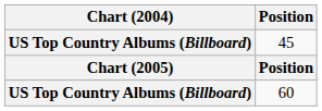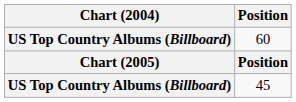 <table class="wikitable plainrowheaders" style="text-align:center">
 <tr>
 <th scope="col">Chart (2004)</th>
 <th scope="col">Position</th>
 </tr>
 <tr>
 <th scope="row">US Top Country Albums (<em>Billboard</em>)</th>
-<td>45</td>
+<td>60</td>
 </tr>
 <tr>
 <th scope="col">Chart (2005)</th>
 <th scope="col">Position</th>
 </tr>
 <tr>
 <th scope="row">US Top Country Albums (<em>Billboard</em>)</th>
-<td>60</td>
+<td>45</td>
 </tr>
 </table>
